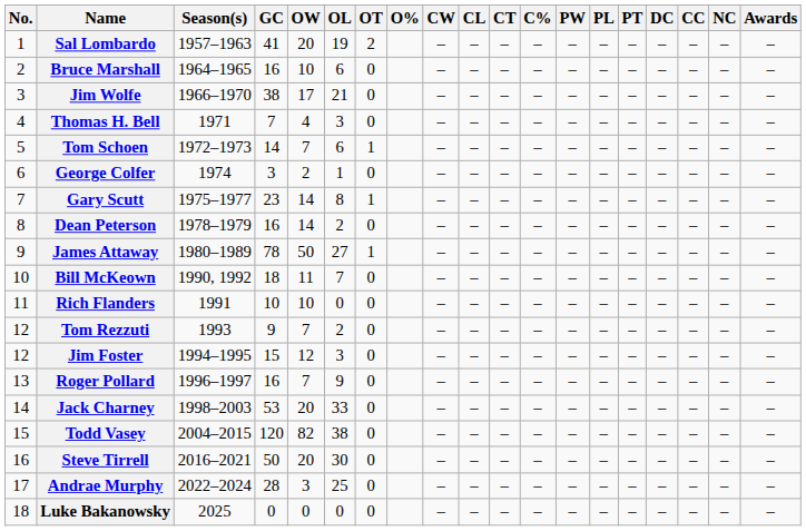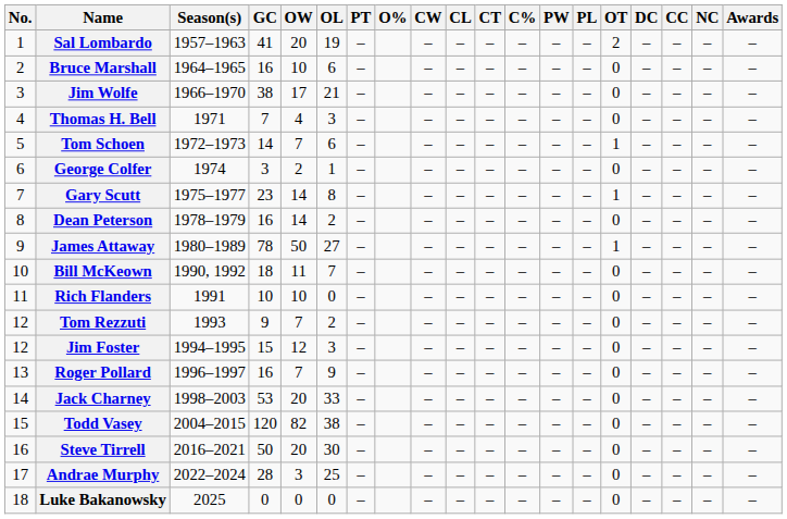 <table class="wikitable sortable plainrowheaders" style="text-align:center">
 <tr>
 <th scope="col" class="unsortable">No.</th>
 <th scope="col">Name</th>
 <th scope="col">Season(s)</th>
 <th scope="col">GC</th>
 <th scope="col">OW</th>
 <th scope="col">OL</th>
-<th scope="col">OT</th>
+<th scope="col">PT</th>
 <th scope="col">O%</th>
 <th scope="col">CW</th>
 <th scope="col">CL</th>
 <th scope="col">CT</th>
 <th scope="col">C%</th>
 <th scope="col">PW</th>
 <th scope="col">PL</th>
-<th scope="col">PT</th>
+<th scope="col">OT</th>
 <th scope="col">DC</th>
 <th scope="col">CC</th>
 <th scope="col">NC</th>
 <th scope="col" class="unsortable">Awards</th>
 </tr>
 <tr>
 <td>1</td>
 <th scope="row"><a href='#'>Sal Lombardo</a></th>
 <td>1957–1963</td>
 <td>41</td>
 <td>20</td>
 <td>19</td>
-<td>2</td>
+<td>–</td>
 <td></td>
 <td>–</td>
 <td>–</td>
 <td>–</td>
 <td>–</td>
 <td>–</td>
 <td>–</td>
-<td>–</td>
+<td>2</td>
 <td>–</td>
 <td>–</td>
 <td>–</td>
 <td>–</td>
 </tr>
 <tr>
 <td>2</td>
 <th scope="row"><a href='#'>Bruce Marshall</a></th>
 <td>1964–1965</td>
 <td>16</td>
 <td>10</td>
 <td>6</td>
-<td>0</td>
+<td>–</td>
 <td></td>
 <td>–</td>
 <td>–</td>
 <td>–</td>
 <td>–</td>
 <td>–</td>
 <td>–</td>
-<td>–</td>
+<td>0</td>
 <td>–</td>
 <td>–</td>
 <td>–</td>
 <td>–</td>
 </tr>
 <tr>
 <td>3</td>
 <th scope="row"><a href='#'>Jim Wolfe</a></th>
 <td>1966–1970</td>
 <td>38</td>
 <td>17</td>
 <td>21</td>
-<td>0</td>
+<td>–</td>
 <td></td>
 <td>–</td>
 <td>–</td>
 <td>–</td>
 <td>–</td>
 <td>–</td>
 <td>–</td>
-<td>–</td>
+<td>0</td>
 <td>–</td>
 <td>–</td>
 <td>–</td>
 <td>–</td>
 </tr>
 <tr>
 <td>4</td>
 <th scope="row"><a href='#'>Thomas H. Bell</a></th>
 <td>1971</td>
 <td>7</td>
 <td>4</td>
 <td>3</td>
-<td>0</td>
+<td>–</td>
 <td></td>
 <td>–</td>
 <td>–</td>
 <td>–</td>
 <td>–</td>
 <td>–</td>
 <td>–</td>
-<td>–</td>
+<td>0</td>
 <td>–</td>
 <td>–</td>
 <td>–</td>
 <td>–</td>
 </tr>
 <tr>
 <td>5</td>
 <th scope="row"><a href='#'>Tom Schoen</a></th>
 <td>1972–1973</td>
 <td>14</td>
 <td>7</td>
 <td>6</td>
-<td>1</td>
+<td>–</td>
 <td></td>
 <td>–</td>
 <td>–</td>
 <td>–</td>
 <td>–</td>
 <td>–</td>
 <td>–</td>
-<td>–</td>
+<td>1</td>
 <td>–</td>
 <td>–</td>
 <td>–</td>
 <td>–</td>
 </tr>
 <tr>
 <td>6</td>
 <th scope="row"><a href='#'>George Colfer</a></th>
 <td>1974</td>
 <td>3</td>
 <td>2</td>
 <td>1</td>
-<td>0</td>
+<td>–</td>
 <td></td>
 <td>–</td>
 <td>–</td>
 <td>–</td>
 <td>–</td>
 <td>–</td>
 <td>–</td>
-<td>–</td>
+<td>0</td>
 <td>–</td>
 <td>–</td>
 <td>–</td>
 <td>–</td>
 </tr>
 <tr>
 <td>7</td>
 <th scope="row"><a href='#'>Gary Scutt</a></th>
 <td>1975–1977</td>
 <td>23</td>
 <td>14</td>
 <td>8</td>
-<td>1</td>
+<td>–</td>
 <td></td>
 <td>–</td>
 <td>–</td>
 <td>–</td>
 <td>–</td>
 <td>–</td>
 <td>–</td>
-<td>–</td>
+<td>1</td>
 <td>–</td>
 <td>–</td>
 <td>–</td>
 <td>–</td>
 </tr>
 <tr>
 <td>8</td>
 <th scope="row"><a href='#'>Dean Peterson</a></th>
 <td>1978–1979</td>
 <td>16</td>
 <td>14</td>
 <td>2</td>
-<td>0</td>
+<td>–</td>
 <td></td>
 <td>–</td>
 <td>–</td>
 <td>–</td>
 <td>–</td>
 <td>–</td>
 <td>–</td>
-<td>–</td>
+<td>0</td>
 <td>–</td>
 <td>–</td>
 <td>–</td>
 <td>–</td>
 </tr>
 <tr>
 <td>9</td>
 <th scope="row"><a href='#'>James Attaway</a></th>
 <td>1980–1989</td>
 <td>78</td>
 <td>50</td>
 <td>27</td>
-<td>1</td>
+<td>–</td>
 <td></td>
 <td>–</td>
 <td>–</td>
 <td>–</td>
 <td>–</td>
 <td>–</td>
 <td>–</td>
-<td>–</td>
+<td>1</td>
 <td>–</td>
 <td>–</td>
 <td>–</td>
 <td>–</td>
 </tr>
 <tr>
 <td>10</td>
 <th scope="row"><a href='#'>Bill McKeown</a></th>
 <td>1990, 1992</td>
 <td>18</td>
 <td>11</td>
 <td>7</td>
-<td>0</td>
+<td>–</td>
 <td></td>
 <td>–</td>
 <td>–</td>
 <td>–</td>
 <td>–</td>
 <td>–</td>
 <td>–</td>
-<td>–</td>
+<td>0</td>
 <td>–</td>
 <td>–</td>
 <td>–</td>
 <td>–</td>
 </tr>
 <tr>
 <td>11</td>
 <th scope="row"><a href='#'>Rich Flanders</a></th>
 <td>1991</td>
 <td>10</td>
 <td>10</td>
 <td>0</td>
-<td>0</td>
+<td>–</td>
 <td></td>
 <td>–</td>
 <td>–</td>
 <td>–</td>
 <td>–</td>
 <td>–</td>
 <td>–</td>
-<td>–</td>
+<td>0</td>
 <td>–</td>
 <td>–</td>
 <td>–</td>
 <td>–</td>
 </tr>
 <tr>
 <td>12</td>
 <th scope="row"><a href='#'>Tom Rezzuti</a></th>
 <td>1993</td>
 <td>9</td>
 <td>7</td>
 <td>2</td>
-<td>0</td>
+<td>–</td>
 <td></td>
 <td>–</td>
 <td>–</td>
 <td>–</td>
 <td>–</td>
 <td>–</td>
 <td>–</td>
-<td>–</td>
+<td>0</td>
 <td>–</td>
 <td>–</td>
 <td>–</td>
 <td>–</td>
 </tr>
 <tr>
 <td>12</td>
 <th scope="row"><a href='#'>Jim Foster</a></th>
 <td>1994–1995</td>
 <td>15</td>
 <td>12</td>
 <td>3</td>
-<td>0</td>
+<td>–</td>
 <td></td>
 <td>–</td>
 <td>–</td>
 <td>–</td>
 <td>–</td>
 <td>–</td>
 <td>–</td>
-<td>–</td>
+<td>0</td>
 <td>–</td>
 <td>–</td>
 <td>–</td>
 <td>–</td>
 </tr>
 <tr>
 <td>13</td>
 <th scope="row"><a href='#'>Roger Pollard</a></th>
 <td>1996–1997</td>
 <td>16</td>
 <td>7</td>
 <td>9</td>
-<td>0</td>
+<td>–</td>
 <td></td>
 <td>–</td>
 <td>–</td>
 <td>–</td>
 <td>–</td>
 <td>–</td>
 <td>–</td>
-<td>–</td>
+<td>0</td>
 <td>–</td>
 <td>–</td>
 <td>–</td>
 <td>–</td>
 </tr>
 <tr>
 <td>14</td>
 <th scope="row"><a href='#'>Jack Charney</a></th>
 <td>1998–2003</td>
 <td>53</td>
 <td>20</td>
 <td>33</td>
-<td>0</td>
+<td>–</td>
 <td></td>
 <td>–</td>
 <td>–</td>
 <td>–</td>
 <td>–</td>
 <td>–</td>
 <td>–</td>
-<td>–</td>
+<td>0</td>
 <td>–</td>
 <td>–</td>
 <td>–</td>
 <td>–</td>
 </tr>
 <tr>
 <td>15</td>
 <th scope="row"><a href='#'>Todd Vasey</a></th>
 <td>2004–2015</td>
 <td>120</td>
 <td>82</td>
 <td>38</td>
-<td>0</td>
+<td>–</td>
 <td></td>
 <td>–</td>
 <td>–</td>
 <td>–</td>
 <td>–</td>
 <td>–</td>
 <td>–</td>
-<td>–</td>
+<td>0</td>
 <td>–</td>
 <td>–</td>
 <td>–</td>
 <td>–</td>
 </tr>
 <tr>
 <td>16</td>
 <th scope="row"><a href='#'>Steve Tirrell</a></th>
 <td>2016–2021</td>
 <td>50</td>
 <td>20</td>
 <td>30</td>
-<td>0</td>
+<td>–</td>
 <td></td>
 <td>–</td>
 <td>–</td>
 <td>–</td>
 <td>–</td>
 <td>–</td>
 <td>–</td>
-<td>–</td>
+<td>0</td>
 <td>–</td>
 <td>–</td>
 <td>–</td>
 <td>–</td>
 </tr>
 <tr>
 <td>17</td>
 <th scope="row"><a href='#'>Andrae Murphy</a></th>
 <td>2022–2024</td>
 <td>28</td>
 <td>3</td>
 <td>25</td>
-<td>0</td>
+<td>–</td>
 <td></td>
 <td>–</td>
 <td>–</td>
 <td>–</td>
 <td>–</td>
 <td>–</td>
 <td>–</td>
-<td>–</td>
+<td>0</td>
 <td>–</td>
 <td>–</td>
 <td>–</td>
 <td>–</td>
 </tr>
 <tr>
 <td>18</td>
 <th scope="row">Luke Bakanowsky</th>
 <td>2025</td>
 <td>0</td>
 <td>0</td>
 <td>0</td>
-<td>0</td>
+<td>–</td>
 <td></td>
 <td>–</td>
 <td>–</td>
 <td>–</td>
 <td>–</td>
 <td>–</td>
 <td>–</td>
-<td>–</td>
+<td>0</td>
 <td>–</td>
 <td>–</td>
 <td>–</td>
 <td>–</td>
 </tr>
 </table>
